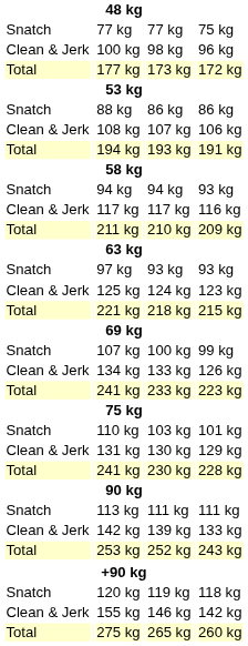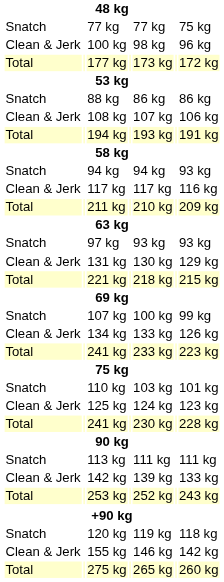 <table>
 <tr>
 <th colspan=7>48 kg</th>
 </tr>
 <tr>
 <td>Snatch</td>
 <td></td>
 <td>77 kg</td>
 <td></td>
 <td>77 kg</td>
 <td></td>
 <td>75 kg</td>
 </tr>
 <tr>
 <td>Clean & Jerk</td>
 <td></td>
 <td>100 kg</td>
 <td></td>
 <td>98 kg</td>
 <td></td>
 <td>96 kg</td>
 </tr>
 <tr bgcolor=ffffcc>
 <td>Total</td>
 <td></td>
 <td>177 kg</td>
 <td></td>
 <td>173 kg</td>
 <td></td>
 <td>172 kg</td>
 </tr>
 <tr>
 <th colspan=7>53 kg</th>
 </tr>
 <tr>
 <td>Snatch</td>
 <td></td>
 <td>88 kg</td>
 <td></td>
 <td>86 kg</td>
 <td></td>
 <td>86 kg</td>
 </tr>
 <tr>
 <td>Clean & Jerk</td>
 <td></td>
 <td>108 kg</td>
 <td></td>
 <td>107 kg</td>
 <td></td>
 <td>106 kg</td>
 </tr>
 <tr bgcolor=ffffcc>
 <td>Total</td>
 <td></td>
 <td>194 kg</td>
 <td></td>
 <td>193 kg</td>
 <td></td>
 <td>191 kg</td>
 </tr>
 <tr>
 <th colspan=7>58 kg</th>
 </tr>
 <tr>
 <td>Snatch</td>
 <td></td>
 <td>94 kg</td>
 <td></td>
 <td>94 kg</td>
 <td></td>
 <td>93 kg</td>
 </tr>
 <tr>
 <td>Clean & Jerk</td>
 <td></td>
 <td>117 kg</td>
 <td></td>
 <td>117 kg</td>
 <td></td>
 <td>116 kg</td>
 </tr>
 <tr bgcolor=ffffcc>
 <td>Total</td>
 <td></td>
 <td>211 kg</td>
 <td></td>
 <td>210 kg</td>
 <td></td>
 <td>209 kg</td>
 </tr>
 <tr>
 <th colspan=7>63 kg</th>
 </tr>
 <tr>
 <td>Snatch</td>
 <td></td>
 <td>97 kg</td>
 <td></td>
 <td>93 kg</td>
 <td></td>
 <td>93 kg</td>
 </tr>
 <tr>
 <td>Clean & Jerk</td>
 <td></td>
-<td>125 kg</td>
+<td>131 kg</td>
 <td></td>
-<td>124 kg</td>
+<td>130 kg</td>
 <td></td>
-<td>123 kg</td>
+<td>129 kg</td>
 </tr>
 <tr bgcolor=ffffcc>
 <td>Total</td>
 <td></td>
 <td>221 kg</td>
 <td></td>
 <td>218 kg</td>
 <td></td>
 <td>215 kg</td>
 </tr>
 <tr>
 <th colspan=7>69 kg</th>
 </tr>
 <tr>
 <td>Snatch</td>
 <td></td>
 <td>107 kg</td>
 <td></td>
 <td>100 kg</td>
 <td></td>
 <td>99 kg</td>
 </tr>
 <tr>
 <td>Clean & Jerk</td>
 <td></td>
 <td>134 kg</td>
 <td></td>
 <td>133 kg</td>
 <td></td>
 <td>126 kg</td>
 </tr>
 <tr bgcolor=ffffcc>
 <td>Total</td>
 <td></td>
 <td>241 kg</td>
 <td></td>
 <td>233 kg</td>
 <td></td>
 <td>223 kg</td>
 </tr>
 <tr>
 <th colspan=7>75 kg</th>
 </tr>
 <tr>
 <td>Snatch</td>
 <td></td>
 <td>110 kg</td>
 <td></td>
 <td>103 kg</td>
 <td></td>
 <td>101 kg</td>
 </tr>
 <tr>
 <td>Clean & Jerk</td>
 <td></td>
-<td>131 kg</td>
+<td>125 kg</td>
 <td></td>
-<td>130 kg</td>
+<td>124 kg</td>
 <td></td>
-<td>129 kg</td>
+<td>123 kg</td>
 </tr>
 <tr bgcolor=ffffcc>
 <td>Total</td>
 <td></td>
 <td>241 kg</td>
 <td></td>
 <td>230 kg</td>
 <td></td>
 <td>228 kg</td>
 </tr>
 <tr>
 <th colspan=7>90 kg</th>
 </tr>
 <tr>
 <td>Snatch</td>
 <td></td>
 <td>113 kg</td>
 <td></td>
 <td>111 kg</td>
 <td></td>
 <td>111 kg</td>
 </tr>
 <tr>
 <td>Clean & Jerk</td>
 <td></td>
 <td>142 kg</td>
 <td></td>
 <td>139 kg</td>
 <td></td>
 <td>133 kg</td>
 </tr>
 <tr bgcolor=ffffcc>
 <td>Total</td>
 <td></td>
 <td>253 kg</td>
 <td></td>
 <td>252 kg</td>
 <td></td>
 <td>243 kg</td>
 </tr>
 <tr>
 </tr>
 <tr>
 <th colspan=7>+90 kg</th>
 </tr>
 <tr>
 <td>Snatch</td>
 <td></td>
 <td>120 kg</td>
 <td></td>
 <td>119 kg</td>
 <td></td>
 <td>118 kg</td>
 </tr>
 <tr>
 <td>Clean & Jerk</td>
 <td></td>
 <td>155 kg</td>
 <td></td>
 <td>146 kg</td>
 <td></td>
 <td>142 kg</td>
 </tr>
 <tr bgcolor=ffffcc>
 <td>Total</td>
 <td></td>
 <td>275 kg</td>
 <td></td>
 <td>265 kg</td>
 <td></td>
 <td>260 kg</td>
 </tr>
 </table>
